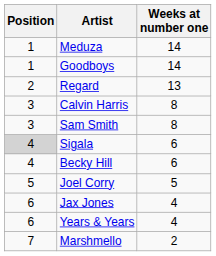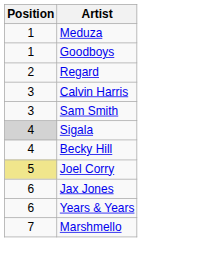 <table class="wikitable sortable plainrowheaders" style="font-size:97%;">
 <tr>
 <th scope=col>Position</th>
 <th scope=col>Artist</th>
-<th scope=col>Weeks at<br>number one</th>
 </tr>
 <tr>
 <td align=center>1</td>
 <td><a href='#'>Meduza</a></td>
-<td align=center>14</td>
 </tr>
 <tr>
 <td align=center>1</td>
 <td><a href='#'>Goodboys</a></td>
-<td align=center>14</td>
 </tr>
 <tr>
 <td align=center>2</td>
 <td><a href='#'>Regard</a></td>
-<td align=center>13</td>
 </tr>
 <tr>
 <td align=center>3</td>
 <td><a href='#'>Calvin Harris</a></td>
-<td align=center>8</td>
 </tr>
 <tr>
 <td align=center>3</td>
 <td><a href='#'>Sam Smith</a></td>
-<td align=center>8</td>
 </tr>
 <tr>
 <td align=center style="background: lightgrey;">4</td>
 <td><a href='#'>Sigala</a></td>
-<td align=center>6</td>
 </tr>
 <tr>
 <td align=center>4</td>
 <td><a href='#'>Becky Hill</a></td>
-<td align=center>6</td>
 </tr>
 <tr>
-<td align=center>5</td>
+<td align=center style="background: khaki;">5</td>
 <td><a href='#'>Joel Corry</a></td>
-<td align=center>5</td>
 </tr>
 <tr>
 <td align=center>6</td>
 <td><a href='#'>Jax Jones</a></td>
-<td align=center>4</td>
 </tr>
 <tr>
 <td align=center>6</td>
 <td><a href='#'>Years & Years</a></td>
-<td align=center>4</td>
 </tr>
 <tr>
 <td align=center>7</td>
 <td><a href='#'>Marshmello</a></td>
-<td align=center>2</td>
 </tr>
 </table>
